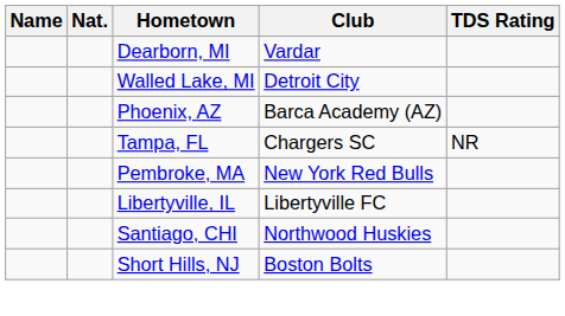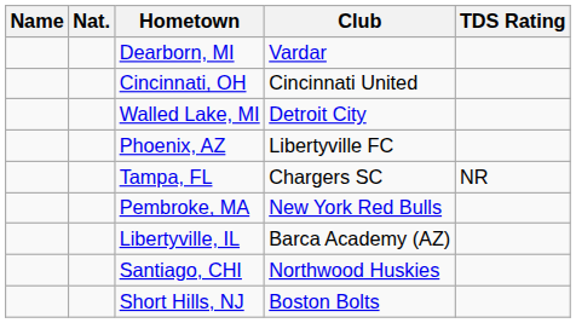 <table class="wikitable" style="font-size:90%;" border="1">
 <tr>
 <th>Name</th>
 <th>Nat.</th>
 <th>Hometown</th>
 <th>Club</th>
 <th>TDS Rating</th>
 </tr>
 <tr>
 <td></td>
 <td></td>
 <td><a href='#'>Dearborn, MI</a></td>
 <td><a href='#'>Vardar</a></td>
 <td></td>
 </tr>
 <tr>
 <td></td>
 <td></td>
+<td><a href='#'>Cincinnati, OH</a></td>
+<td>Cincinnati United</td>
+<td></td>
+</tr>
+<tr>
+<td></td>
+<td></td>
 <td><a href='#'>Walled Lake, MI</a></td>
 <td><a href='#'>Detroit City</a></td>
 <td></td>
 </tr>
 <tr>
 <td></td>
 <td></td>
 <td><a href='#'>Phoenix, AZ</a></td>
-<td>Barca Academy (AZ)</td>
+<td>Libertyville FC</td>
 <td></td>
 </tr>
 <tr>
 <td></td>
 <td></td>
 <td><a href='#'>Tampa, FL</a></td>
 <td>Chargers SC</td>
 <td>NR</td>
 </tr>
 <tr>
 <td></td>
 <td></td>
 <td><a href='#'>Pembroke, MA</a></td>
 <td><a href='#'>New York Red Bulls</a></td>
 <td></td>
 </tr>
 <tr>
 <td></td>
 <td></td>
 <td><a href='#'>Libertyville, IL</a></td>
-<td>Libertyville FC</td>
+<td>Barca Academy (AZ)</td>
 <td></td>
 </tr>
 <tr>
 <td></td>
 <td></td>
 <td><a href='#'>Santiago, CHI</a></td>
 <td><a href='#'>Northwood Huskies</a></td>
 <td></td>
 </tr>
 <tr>
 <td></td>
 <td></td>
 <td><a href='#'>Short Hills, NJ</a></td>
 <td><a href='#'>Boston Bolts</a></td>
 <td></td>
 </tr>
 </table>
